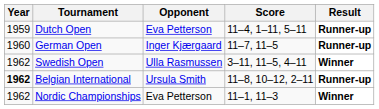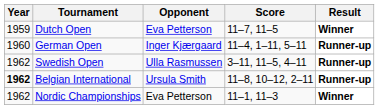 <table class="sortable wikitable" style="font-size: 90%;">
 <tr>
 <th>Year</th>
 <th>Tournament</th>
 <th>Opponent</th>
 <th>Score</th>
 <th>Result</th>
 </tr>
 <tr>
 <td align="center">1959</td>
 <td align="left"><a href='#'>Dutch Open</a></td>
 <td align="left"> <a href='#'>Eva Petterson</a></td>
-<td align="left">11–4, 1–11, 5–11</td>
-<td style="text-align:left; background:white"> <strong>Runner-up</strong></td>
+<td align="left">11–7, 11–5</td>
+<td style="text-align:left; background:white"> <strong>Winner</strong></td>
 </tr>
 <tr>
 <td align="center">1960</td>
 <td align="left"><a href='#'>German Open</a></td>
 <td align="left"> <a href='#'>Inger Kjærgaard</a></td>
-<td align="left">11–7, 11–5</td>
+<td align="left">11–4, 1–11, 5–11</td>
 <td style="text-align:left; background:white"> <strong>Runner-up</strong></td>
 </tr>
 <tr>
 <td align="center">1962</td>
 <td align="left"><a href='#'>Swedish Open</a></td>
 <td align="left"> <a href='#'>Ulla Rasmussen</a></td>
 <td align="left">3–11, 11–5, 4–11</td>
-<td style="text-align:left; background:white"> <strong>Winner</strong></td>
+<td style="text-align:left; background:white"> <strong>Runner-up</strong></td>
 </tr>
 <tr>
 <td align="center"><strong>1962</strong></td>
 <td align="left"><a href='#'>Belgian International</a></td>
 <td align="left"> <a href='#'>Ursula Smith</a></td>
 <td align="left">11–8, 10–12, 2–11</td>
 <td style="text-align:left; background:white"> <strong>Runner-up</strong></td>
 </tr>
 <tr>
 <td align="center">1962</td>
 <td align="left"><a href='#'>Nordic Championships</a></td>
 <td align="left"> Eva Petterson</td>
 <td align="left">11–1, 11–3</td>
 <td style="text-align:left; background:white"> <strong>Winner</strong></td>
 </tr>
 </table>
